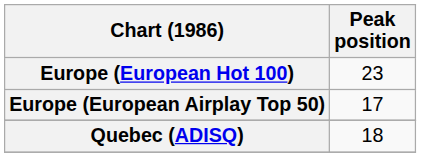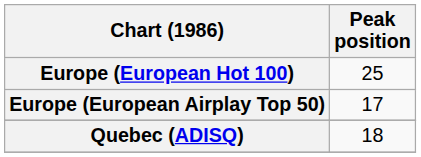 <table class="wikitable sortable plainrowheaders">
 <tr>
 <th>Chart (1986)</th>
 <th>Peak<br>position</th>
 </tr>
 <tr>
 <th scope="row">Europe (<a href='#'>European Hot 100</a>)</th>
-<td align="center">23</td>
+<td align="center">25</td>
 </tr>
 <tr>
 <th scope="row">Europe (European Airplay Top 50)</th>
 <td style="text-align:center;">17</td>
 </tr>
 <tr>
 </tr>
 <tr>
 <th scope="row">Quebec (<a href='#'>ADISQ</a>)</th>
 <td align="center">18</td>
 </tr>
 <tr>
 </tr>
 </table>
